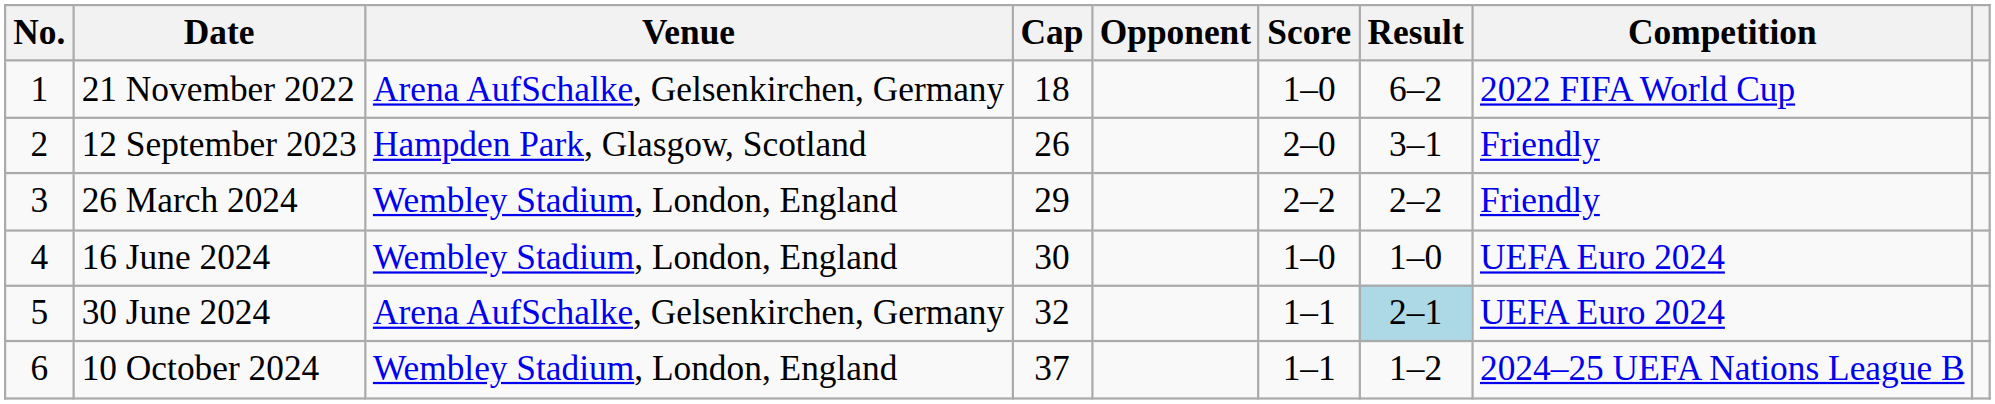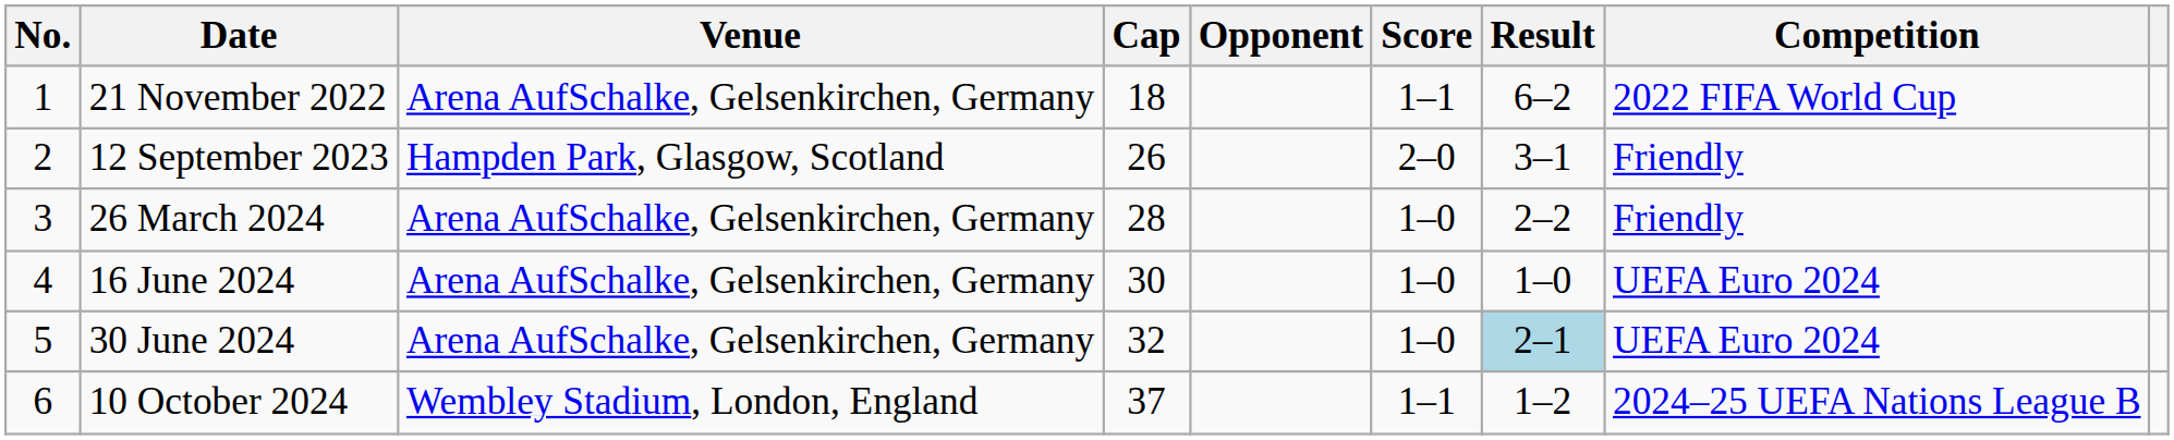 <table class="wikitable sortable">
 <tr>
 <th scope="col">No.</th>
 <th scope="col">Date</th>
 <th scope="col">Venue</th>
 <th scope="col">Cap</th>
 <th scope="col">Opponent</th>
 <th scope="col">Score</th>
 <th scope="col">Result</th>
 <th scope="col">Competition</th>
 <th scope="col" class="unsortable"></th>
 </tr>
 <tr>
 <td style="text-align: center;">1</td>
 <td>21 November 2022</td>
 <td><a href='#'>Arena AufSchalke</a>, Gelsenkirchen, Germany</td>
 <td style="text-align: center;">18</td>
 <td></td>
-<td style="text-align: center;">1–0</td>
+<td style="text-align: center;">1–1</td>
 <td style="text-align: center;">6–2</td>
 <td><a href='#'>2022 FIFA World Cup</a></td>
 <td style="text-align: center;"></td>
 </tr>
 <tr>
 <td style="text-align: center;">2</td>
 <td>12 September 2023</td>
 <td><a href='#'>Hampden Park</a>, Glasgow, Scotland</td>
 <td style="text-align: center;">26</td>
 <td></td>
 <td style="text-align: center;">2–0</td>
 <td style="text-align: center;">3–1</td>
 <td><a href='#'>Friendly</a></td>
 <td style="text-align: center;"></td>
 </tr>
 <tr>
 <td style="text-align: center;">3</td>
 <td>26 March 2024</td>
-<td><a href='#'>Wembley Stadium</a>, London, England</td>
-<td style="text-align: center;">29</td>
+<td><a href='#'>Arena AufSchalke</a>, Gelsenkirchen, Germany</td>
+<td style="text-align: center;">28</td>
 <td></td>
-<td style="text-align: center;">2–2</td>
+<td style="text-align: center;">1–0</td>
 <td style="text-align: center;">2–2</td>
 <td><a href='#'>Friendly</a></td>
 <td style="text-align: center;"></td>
 </tr>
 <tr>
 <td style="text-align: center;">4</td>
 <td>16 June 2024</td>
-<td><a href='#'>Wembley Stadium</a>, London, England</td>
+<td><a href='#'>Arena AufSchalke</a>, Gelsenkirchen, Germany</td>
 <td style="text-align: center;">30</td>
 <td></td>
 <td style="text-align: center;">1–0</td>
 <td style="text-align: center;">1–0</td>
 <td><a href='#'>UEFA Euro 2024</a></td>
 <td style="text-align: center;"></td>
 </tr>
 <tr>
 <td style="text-align: center;">5</td>
 <td>30 June 2024</td>
 <td><a href='#'>Arena AufSchalke</a>, Gelsenkirchen, Germany</td>
 <td style="text-align: center;">32</td>
 <td></td>
-<td style="text-align: center;">1–1</td>
+<td style="text-align: center;">1–0</td>
 <td style="background: lightblue; text-align: center;">2–1 </td>
 <td><a href='#'>UEFA Euro 2024</a></td>
 <td style="text-align: center;"></td>
 </tr>
 <tr>
 <td style="text-align: center;">6</td>
 <td>10 October 2024</td>
 <td><a href='#'>Wembley Stadium</a>, London, England</td>
 <td style="text-align: center;">37</td>
 <td></td>
 <td style="text-align: center;">1–1</td>
 <td style="text-align: center;">1–2</td>
 <td><a href='#'>2024–25 UEFA Nations League B</a></td>
 <td style="text-align: center;"></td>
 </tr>
 </table>
